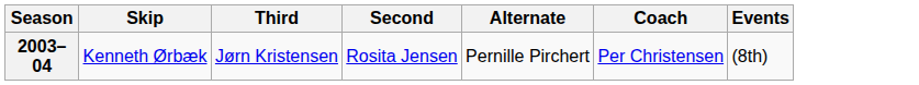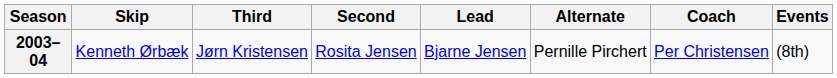 <table class="wikitable">
 <tr>
 <th scope="col" width=60>Season</th>
 <th scope="col">Skip</th>
 <th scope="col">Third</th>
 <th scope="col">Second</th>
+<th scope="col">Lead</th>
 <th scope="col">Alternate</th>
 <th scope="col">Coach</th>
 <th scope="col">Events</th>
 </tr>
 <tr>
 <th scope="row">2003–04</th>
 <td><a href='#'>Kenneth Ørbæk</a></td>
 <td><a href='#'>Jørn Kristensen</a></td>
 <td><a href='#'>Rosita Jensen</a></td>
+<td><a href='#'>Bjarne Jensen</a></td>
 <td>Pernille Pirchert</td>
 <td><a href='#'>Per Christensen</a></td>
 <td> (8th)</td>
 </tr>
 </table>
